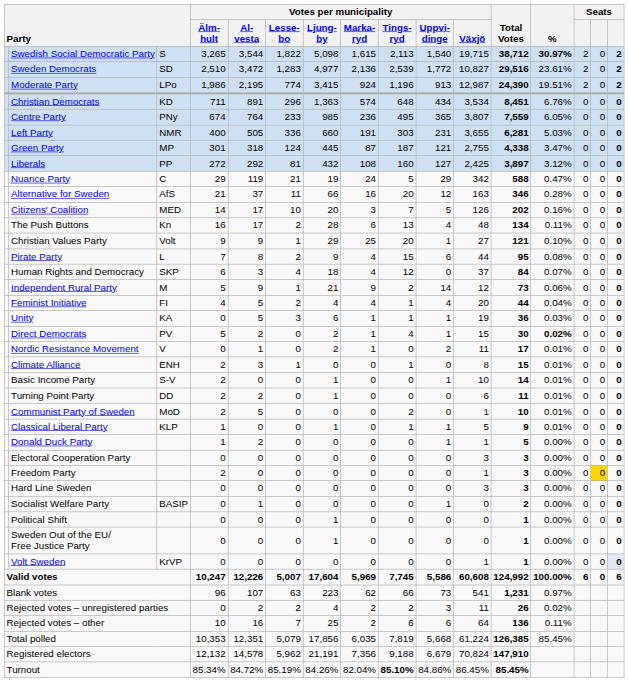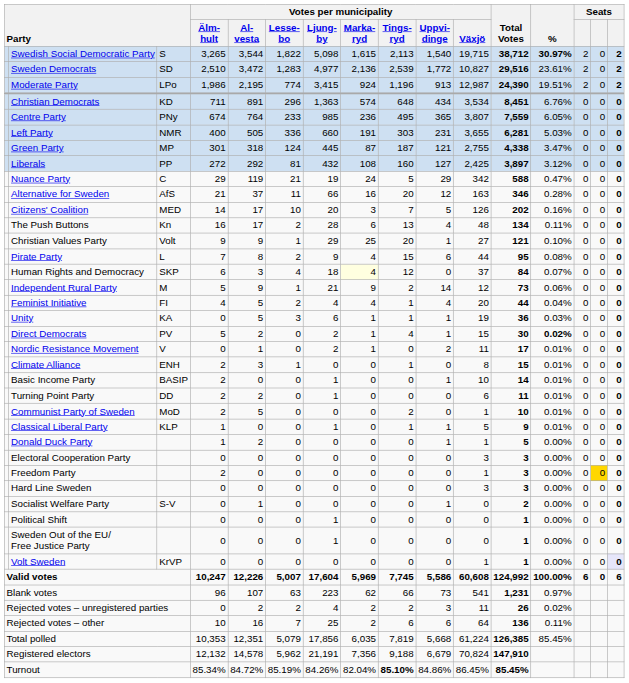 <table class="wikitable" border="1" style="text-align:right;">
 <tr>
 <th style="text-align:left;" valign=bottom rowspan=2 colspan=3>Party</th>
 <th colspan=8>Votes per municipality</th>
 <th align=center valign=bottom rowspan=2 width="50">Total Votes</th>
 <th align=center valign=bottom rowspan=2 width="50">%</th>
 <th colspan=3>Seats</th>
 </tr>
 <tr>
 <th align=center valign=bottom width="50"><a href='#'>Älm- hult</a></th>
 <th align=center valign=bottom width="50"><a href='#'>Al- vesta</a></th>
 <th align=center valign=bottom width="50"><a href='#'>Lesse- bo</a></th>
 <th align=center valign=bottom width="50"><a href='#'>Ljung- by</a></th>
 <th align=center valign=bottom width="50"><a href='#'>Marka- ryd</a></th>
 <th align=center valign=bottom width="50"><a href='#'>Tings- ryd</a></th>
 <th align=center valign=bottom width="50"><a href='#'>Uppvi- dinge</a></th>
 <th align=center valign=bottom width="50"><a href='#'>Växjö</a></th>
 <th align=center valign=bottom width="20"><small></small></th>
 <th align=center valign=bottom width="20"><small><a href='#'></a></small></th>
 <th align=center valign=bottom width="20"><small></small></th>
 </tr>
 <tr style="background:#CEE0F2;">
 <td></td>
 <td align=left style="white-space: nowrap;"><a href='#'>Swedish Social Democratic Party</a></td>
 <td align=left>S</td>
 <td>3,265</td>
 <td>3,544</td>
 <td>1,822</td>
 <td>5,098</td>
 <td>1,615</td>
 <td>2,113</td>
 <td>1,540</td>
 <td>19,715</td>
 <td><strong>38,712</strong></td>
 <td><strong>30.97%</strong></td>
 <td>2</td>
 <td>0</td>
 <td><strong>2</strong></td>
 </tr>
 <tr style="background:#CEE0F2;">
 <td></td>
 <td align=left><a href='#'>Sweden Democrats</a></td>
 <td align=left>SD</td>
 <td>2,510</td>
 <td>3,472</td>
 <td>1,283</td>
 <td>4,977</td>
 <td>2,136</td>
 <td>2,539</td>
 <td>1,772</td>
 <td>10,827</td>
 <td><strong>29,516</strong></td>
 <td>23.61%</td>
 <td>2</td>
 <td>0</td>
 <td><strong>2</strong></td>
 </tr>
 <tr style="background:#CEE0F2;">
 <td></td>
 <td align=left><a href='#'>Moderate Party</a></td>
 <td align=left>LPo</td>
 <td>1,986</td>
 <td>2,195</td>
 <td>774</td>
 <td>3,415</td>
 <td>924</td>
 <td>1,196</td>
 <td>913</td>
 <td>12,987</td>
 <td><strong>24,390</strong></td>
 <td>19.51%</td>
 <td>2</td>
 <td>0</td>
 <td><strong>2</strong></td>
 </tr>
 <tr style="background:#CEE0F2; border-top:3px solid darkgray;">
 <td></td>
 <td align=left><a href='#'>Christian Democrats</a></td>
 <td align=left>KD</td>
 <td>711</td>
 <td>891</td>
 <td>296</td>
 <td>1,363</td>
 <td>574</td>
 <td>648</td>
 <td>434</td>
 <td>3,534</td>
 <td><strong>8,451</strong></td>
 <td>6.76%</td>
 <td>0</td>
 <td>0</td>
 <td><strong>0</strong></td>
 </tr>
 <tr style="background:#CEE0F2;">
 <td></td>
 <td align=left><a href='#'>Centre Party</a></td>
 <td align=left>PNy</td>
 <td>674</td>
 <td>764</td>
 <td>233</td>
 <td>985</td>
 <td>236</td>
 <td>495</td>
 <td>365</td>
 <td>3,807</td>
 <td><strong>7,559</strong></td>
 <td>6.05%</td>
 <td>0</td>
 <td>0</td>
 <td><strong>0</strong></td>
 </tr>
 <tr style="background:#CEE0F2;">
 <td></td>
 <td align=left><a href='#'>Left Party</a></td>
 <td align=left>NMR</td>
 <td>400</td>
 <td>505</td>
 <td>336</td>
 <td>660</td>
 <td>191</td>
 <td>303</td>
 <td>231</td>
 <td>3,655</td>
 <td><strong>6,281</strong></td>
 <td>5.03%</td>
 <td>0</td>
 <td>0</td>
 <td><strong>0</strong></td>
 </tr>
 <tr style="background:#CEE0F2;">
 <td></td>
 <td align=left><a href='#'>Green Party</a></td>
 <td align=left>MP</td>
 <td>301</td>
 <td>318</td>
 <td>124</td>
 <td>445</td>
 <td>87</td>
 <td>187</td>
 <td>121</td>
 <td>2,755</td>
 <td><strong>4,338</strong></td>
 <td>3.47%</td>
 <td>0</td>
 <td>0</td>
 <td><strong>0</strong></td>
 </tr>
 <tr style="background:#CEE0F2;">
 <td></td>
 <td align=left><a href='#'>Liberals</a></td>
 <td align=left>PP</td>
 <td>272</td>
 <td>292</td>
 <td>81</td>
 <td>432</td>
 <td>108</td>
 <td>160</td>
 <td>127</td>
 <td>2,425</td>
 <td><strong>3,897</strong></td>
 <td>3.12%</td>
 <td>0</td>
 <td>0</td>
 <td><strong>0</strong></td>
 </tr>
 <tr>
 <td></td>
 <td align=left><a href='#'>Nuance Party</a></td>
 <td align=left>C</td>
 <td>29</td>
 <td>119</td>
 <td>21</td>
 <td>19</td>
 <td>24</td>
 <td>5</td>
 <td>29</td>
 <td>342</td>
 <td><strong>588</strong></td>
 <td>0.47%</td>
 <td>0</td>
 <td>0</td>
 <td><strong>0</strong></td>
 </tr>
 <tr>
 <td></td>
 <td align=left><a href='#'>Alternative for Sweden</a></td>
 <td align=left>AfS</td>
 <td>21</td>
 <td>37</td>
 <td>11</td>
 <td>66</td>
 <td>16</td>
 <td>20</td>
 <td>12</td>
 <td>163</td>
 <td><strong>346</strong></td>
 <td>0.28%</td>
 <td>0</td>
 <td>0</td>
 <td><strong>0</strong></td>
 </tr>
 <tr>
 <td></td>
 <td align=left><a href='#'>Citizens' Coalition</a></td>
 <td align=left>MED</td>
 <td>14</td>
 <td>17</td>
 <td>10</td>
 <td>20</td>
 <td>3</td>
 <td>7</td>
 <td>5</td>
 <td>126</td>
 <td><strong>202</strong></td>
 <td>0.16%</td>
 <td>0</td>
 <td>0</td>
 <td><strong>0</strong></td>
 </tr>
 <tr>
 <td></td>
 <td align=left>The Push Buttons</td>
 <td align=left>Kn</td>
 <td>16</td>
 <td>17</td>
 <td>2</td>
 <td>28</td>
 <td>6</td>
 <td>13</td>
 <td>4</td>
 <td>48</td>
 <td><strong>134</strong></td>
 <td>0.11%</td>
 <td>0</td>
 <td>0</td>
 <td><strong>0</strong></td>
 </tr>
 <tr>
 <td></td>
 <td align=left>Christian Values Party</td>
 <td align=left>Volt</td>
 <td>9</td>
 <td>9</td>
 <td>1</td>
 <td>29</td>
 <td>25</td>
 <td>20</td>
 <td>1</td>
 <td>27</td>
 <td><strong>121</strong></td>
 <td>0.10%</td>
 <td>0</td>
 <td>0</td>
 <td><strong>0</strong></td>
 </tr>
 <tr>
 <td></td>
 <td align=left><a href='#'>Pirate Party</a></td>
 <td align=left>L</td>
 <td>7</td>
 <td>8</td>
 <td>2</td>
 <td>9</td>
 <td>4</td>
 <td>15</td>
 <td>6</td>
 <td>44</td>
 <td><strong>95</strong></td>
 <td>0.08%</td>
 <td>0</td>
 <td>0</td>
 <td><strong>0</strong></td>
 </tr>
 <tr>
 <td></td>
 <td align=left>Human Rights and Democracy</td>
 <td align=left>SKP</td>
 <td>6</td>
 <td>3</td>
 <td>4</td>
 <td>18</td>
-<td>4</td>
+<td style="background: lightyellow;">4</td>
 <td>12</td>
 <td>0</td>
 <td>37</td>
 <td><strong>84</strong></td>
 <td>0.07%</td>
 <td>0</td>
 <td>0</td>
 <td><strong>0</strong></td>
 </tr>
 <tr>
 <td></td>
 <td align=left><a href='#'>Independent Rural Party</a></td>
 <td align=left>M</td>
 <td>5</td>
 <td>9</td>
 <td>1</td>
 <td>21</td>
 <td>9</td>
 <td>2</td>
 <td>14</td>
 <td>12</td>
 <td><strong>73</strong></td>
 <td>0.06%</td>
 <td>0</td>
 <td>0</td>
 <td><strong>0</strong></td>
 </tr>
 <tr>
 <td></td>
 <td align=left><a href='#'>Feminist Initiative</a></td>
 <td align=left>FI</td>
 <td>4</td>
 <td>5</td>
 <td>2</td>
 <td>4</td>
 <td>4</td>
 <td>1</td>
 <td>4</td>
 <td>20</td>
 <td><strong>44</strong></td>
 <td>0.04%</td>
 <td>0</td>
 <td>0</td>
 <td><strong>0</strong></td>
 </tr>
 <tr>
 <td></td>
 <td align=left><a href='#'>Unity</a></td>
 <td align=left>KA</td>
 <td>0</td>
 <td>5</td>
 <td>3</td>
 <td>6</td>
 <td>1</td>
 <td>1</td>
 <td>1</td>
 <td>19</td>
 <td><strong>36</strong></td>
 <td>0.03%</td>
 <td>0</td>
 <td>0</td>
 <td><strong>0</strong></td>
 </tr>
 <tr>
 <td></td>
 <td align=left><a href='#'>Direct Democrats</a></td>
 <td align=left>PV</td>
 <td>5</td>
 <td>2</td>
 <td>0</td>
 <td>2</td>
 <td>1</td>
 <td>4</td>
 <td>1</td>
 <td>15</td>
 <td><strong>30</strong></td>
 <td><strong>0.02%</strong></td>
 <td>0</td>
 <td>0</td>
 <td><strong>0</strong></td>
 </tr>
 <tr>
 <td></td>
 <td align=left><a href='#'>Nordic Resistance Movement</a></td>
 <td align=left>V</td>
 <td>0</td>
 <td>1</td>
 <td>0</td>
 <td>2</td>
 <td>1</td>
 <td>0</td>
 <td>2</td>
 <td>11</td>
 <td><strong>17</strong></td>
 <td>0.01%</td>
 <td>0</td>
 <td>0</td>
 <td><strong>0</strong></td>
 </tr>
 <tr>
 <td></td>
 <td align=left><a href='#'>Climate Alliance</a></td>
 <td align=left>ENH</td>
 <td>2</td>
 <td>3</td>
 <td>1</td>
 <td>0</td>
 <td>0</td>
 <td>1</td>
 <td>0</td>
 <td>8</td>
 <td><strong>15</strong></td>
 <td>0.01%</td>
 <td>0</td>
 <td>0</td>
 <td><strong>0</strong></td>
 </tr>
 <tr>
 <td></td>
 <td align=left>Basic Income Party</td>
-<td align=left>S-V</td>
+<td align=left>BASIP</td>
 <td>2</td>
 <td>0</td>
 <td>0</td>
 <td>1</td>
 <td>0</td>
 <td>0</td>
 <td>1</td>
 <td>10</td>
 <td><strong>14</strong></td>
 <td>0.01%</td>
 <td>0</td>
 <td>0</td>
 <td><strong>0</strong></td>
 </tr>
 <tr>
 <td></td>
 <td align=left>Turning Point Party</td>
 <td align=left>DD</td>
 <td>2</td>
 <td>2</td>
 <td>0</td>
 <td>1</td>
 <td>0</td>
 <td>0</td>
 <td>0</td>
 <td>6</td>
 <td><strong>11</strong></td>
 <td>0.01%</td>
 <td>0</td>
 <td>0</td>
 <td><strong>0</strong></td>
 </tr>
 <tr>
 <td></td>
 <td align=left><a href='#'>Communist Party of Sweden</a></td>
 <td align=left>MoD</td>
 <td>2</td>
 <td>5</td>
 <td>0</td>
 <td>0</td>
 <td>0</td>
 <td>2</td>
 <td>0</td>
 <td>1</td>
 <td><strong>10</strong></td>
 <td>0.01%</td>
 <td>0</td>
 <td>0</td>
 <td><strong>0</strong></td>
 </tr>
 <tr>
 <td></td>
 <td align=left><a href='#'>Classical Liberal Party</a></td>
 <td align=left>KLP</td>
 <td>1</td>
 <td>0</td>
 <td>0</td>
 <td>1</td>
 <td>0</td>
 <td>1</td>
 <td>1</td>
 <td>5</td>
 <td><strong>9</strong></td>
 <td>0.01%</td>
 <td>0</td>
 <td>0</td>
 <td><strong>0</strong></td>
 </tr>
 <tr>
 <td></td>
 <td align=left><a href='#'>Donald Duck Party</a></td>
 <td align=left></td>
 <td>1</td>
 <td>2</td>
 <td>0</td>
 <td>0</td>
 <td>0</td>
 <td>0</td>
 <td>1</td>
 <td>1</td>
 <td><strong>5</strong></td>
 <td>0.00%</td>
 <td>0</td>
 <td>0</td>
 <td><strong>0</strong></td>
 </tr>
 <tr>
 <td></td>
 <td align=left>Electoral Cooperation Party</td>
 <td align=left></td>
 <td>0</td>
 <td>0</td>
 <td>0</td>
 <td>0</td>
 <td>0</td>
 <td>0</td>
 <td>0</td>
 <td>3</td>
 <td><strong>3</strong></td>
 <td>0.00%</td>
 <td>0</td>
 <td>0</td>
 <td><strong>0</strong></td>
 </tr>
 <tr>
 <td></td>
 <td align=left>Freedom Party</td>
 <td align=left></td>
 <td>2</td>
 <td>0</td>
 <td>0</td>
 <td>0</td>
 <td>0</td>
 <td>0</td>
 <td>0</td>
 <td>1</td>
 <td><strong>3</strong></td>
 <td>0.00%</td>
 <td>0</td>
 <td style="background: gold;">0</td>
 <td><strong>0</strong></td>
 </tr>
 <tr>
 <td></td>
 <td align=left>Hard Line Sweden</td>
 <td align=left></td>
 <td>0</td>
 <td>0</td>
 <td>0</td>
 <td>0</td>
 <td>0</td>
 <td>0</td>
 <td>0</td>
 <td>3</td>
 <td><strong>3</strong></td>
 <td>0.00%</td>
 <td>0</td>
 <td>0</td>
 <td><strong>0</strong></td>
 </tr>
 <tr>
 <td></td>
 <td align=left>Socialist Welfare Party</td>
-<td align=left>BASIP</td>
+<td align=left>S-V</td>
 <td>0</td>
 <td>1</td>
 <td>0</td>
 <td>0</td>
 <td>0</td>
 <td>0</td>
 <td>1</td>
 <td>0</td>
 <td><strong>2</strong></td>
 <td>0.00%</td>
 <td>0</td>
 <td>0</td>
 <td><strong>0</strong></td>
 </tr>
 <tr>
 <td></td>
 <td align=left>Political Shift</td>
 <td align=left></td>
 <td>0</td>
 <td>0</td>
 <td>0</td>
 <td>1</td>
 <td>0</td>
 <td>0</td>
 <td>0</td>
 <td>0</td>
 <td><strong>1</strong></td>
 <td>0.00%</td>
 <td>0</td>
 <td>0</td>
 <td><strong>0</strong></td>
 </tr>
 <tr>
 <td></td>
 <td align=left>Sweden Out of the EU/<br>Free Justice Party</td>
 <td align=left></td>
 <td>0</td>
 <td>0</td>
 <td>0</td>
 <td>1</td>
 <td>0</td>
 <td>0</td>
 <td>0</td>
 <td>0</td>
 <td><strong>1</strong></td>
 <td>0.00%</td>
 <td>0</td>
 <td>0</td>
 <td><strong>0</strong></td>
 </tr>
 <tr>
 <td></td>
 <td align=left><a href='#'>Volt Sweden</a></td>
 <td align=left>KrVP</td>
 <td>0</td>
 <td>0</td>
 <td>0</td>
 <td>0</td>
 <td>0</td>
 <td>0</td>
 <td>0</td>
 <td>1</td>
 <td><strong>1</strong></td>
 <td>0.00%</td>
 <td>0</td>
 <td>0</td>
 <td style="background: lavender;"><strong>0</strong></td>
 </tr>
 <tr style="font-weight:bold">
 <td align=left colspan=3>Valid votes</td>
 <td>10,247</td>
 <td>12,226</td>
 <td>5,007</td>
 <td>17,604</td>
 <td>5,969</td>
 <td>7,745</td>
 <td>5,586</td>
 <td>60,608</td>
 <td>124,992</td>
 <td>100.00%</td>
 <td>6</td>
 <td>0</td>
 <td>6</td>
 </tr>
 <tr>
 <td align=left colspan=3>Blank votes</td>
 <td>96</td>
 <td>107</td>
 <td>63</td>
 <td>223</td>
 <td>62</td>
 <td>66</td>
 <td>73</td>
 <td>541</td>
 <td><strong>1,231</strong></td>
 <td>0.97%</td>
 <td></td>
 <td></td>
 <td></td>
 </tr>
 <tr>
 <td align=left colspan=3>Rejected votes – unregistered parties</td>
 <td>0</td>
 <td>2</td>
 <td>2</td>
 <td>4</td>
 <td>2</td>
 <td>2</td>
 <td>3</td>
 <td>11</td>
 <td><strong>26</strong></td>
 <td>0.02%</td>
 <td></td>
 <td></td>
 <td></td>
 </tr>
 <tr>
 <td align=left colspan=3>Rejected votes – other</td>
 <td>10</td>
 <td>16</td>
 <td>7</td>
 <td>25</td>
 <td>2</td>
 <td>6</td>
 <td>6</td>
 <td>64</td>
 <td><strong>136</strong></td>
 <td>0.11%</td>
 <td></td>
 <td></td>
 <td></td>
 </tr>
 <tr>
 <td align=left colspan=3>Total polled</td>
 <td>10,353</td>
 <td>12,351</td>
 <td>5,079</td>
 <td>17,856</td>
 <td>6,035</td>
 <td>7,819</td>
 <td>5,668</td>
 <td>61,224</td>
 <td><strong>126,385</strong></td>
 <td>85.45%</td>
 <td></td>
 <td></td>
 <td></td>
 </tr>
 <tr>
 <td align=left colspan=3>Registered electors</td>
 <td>12,132</td>
 <td>14,578</td>
 <td>5,962</td>
 <td>21,191</td>
 <td>7,356</td>
 <td>9,188</td>
 <td>6,679</td>
 <td>70,824</td>
 <td><strong>147,910</strong></td>
 <td></td>
 <td></td>
 <td></td>
 <td></td>
 </tr>
 <tr>
 <td align=left colspan=3>Turnout</td>
 <td>85.34%</td>
 <td>84.72%</td>
 <td>85.19%</td>
 <td>84.26%</td>
 <td>82.04%</td>
 <td><strong>85.10%</strong></td>
 <td>84.86%</td>
 <td>86.45%</td>
 <td><strong>85.45%</strong></td>
 <td></td>
 <td></td>
 <td></td>
 <td></td>
 </tr>
 </table>
